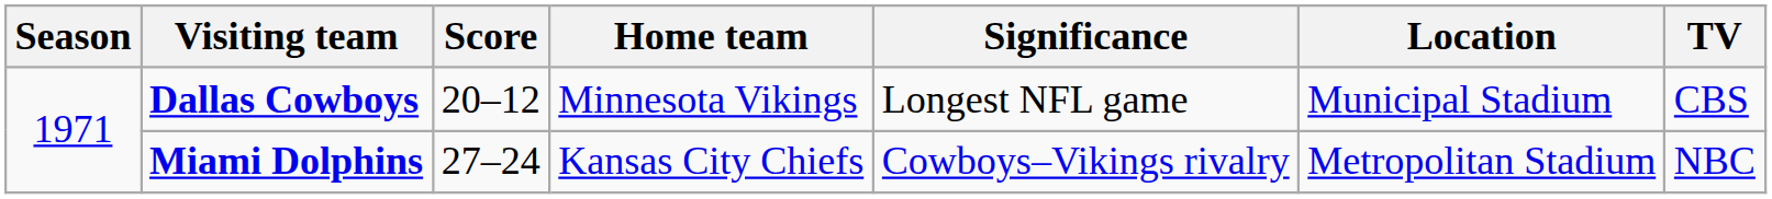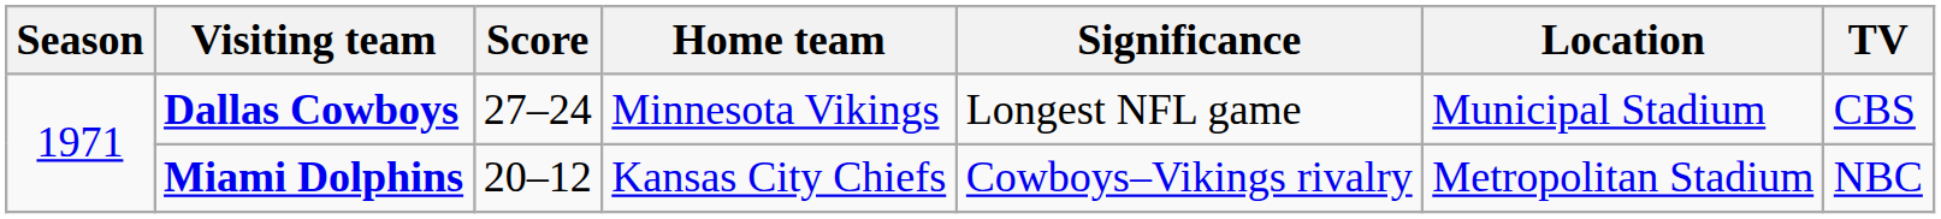 <table class="wikitable">
 <tr>
 <th>Season</th>
 <th>Visiting team</th>
 <th>Score</th>
 <th>Home team</th>
 <th>Significance</th>
 <th>Location</th>
 <th>TV</th>
 </tr>
 <tr>
 <td rowspan="2" align="center"><a href='#'>1971</a></td>
 <td><strong><a href='#'>Dallas Cowboys</a></strong></td>
-<td align="center">20–12</td>
+<td align="center">27–24 </td>
 <td><a href='#'>Minnesota Vikings</a></td>
 <td>Longest NFL game</td>
 <td><a href='#'>Municipal Stadium</a></td>
 <td><a href='#'>CBS</a></td>
 </tr>
 <tr>
 <td><strong><a href='#'>Miami Dolphins</a></strong></td>
-<td align="center">27–24 </td>
+<td align="center">20–12</td>
 <td><a href='#'>Kansas City Chiefs</a></td>
 <td><a href='#'>Cowboys–Vikings rivalry</a></td>
 <td><a href='#'>Metropolitan Stadium</a></td>
 <td><a href='#'>NBC</a></td>
 </tr>
 </table>
